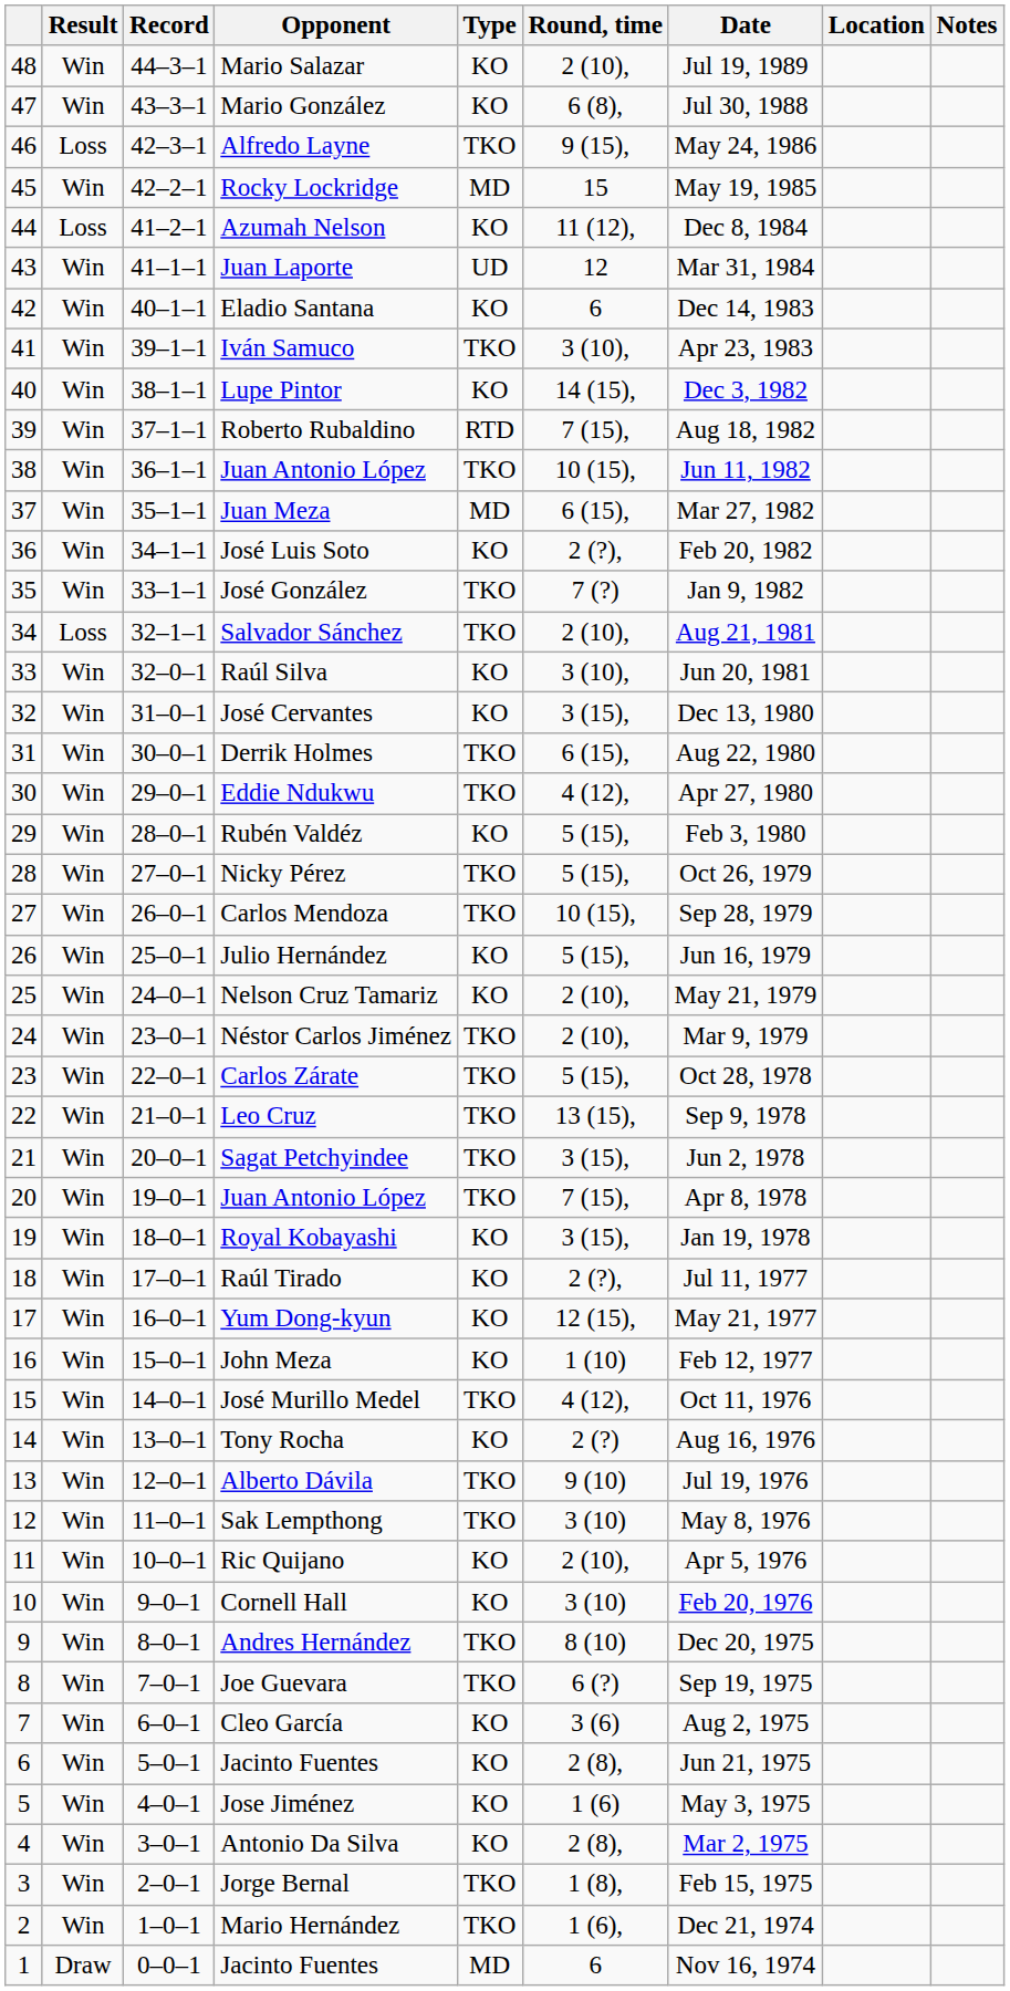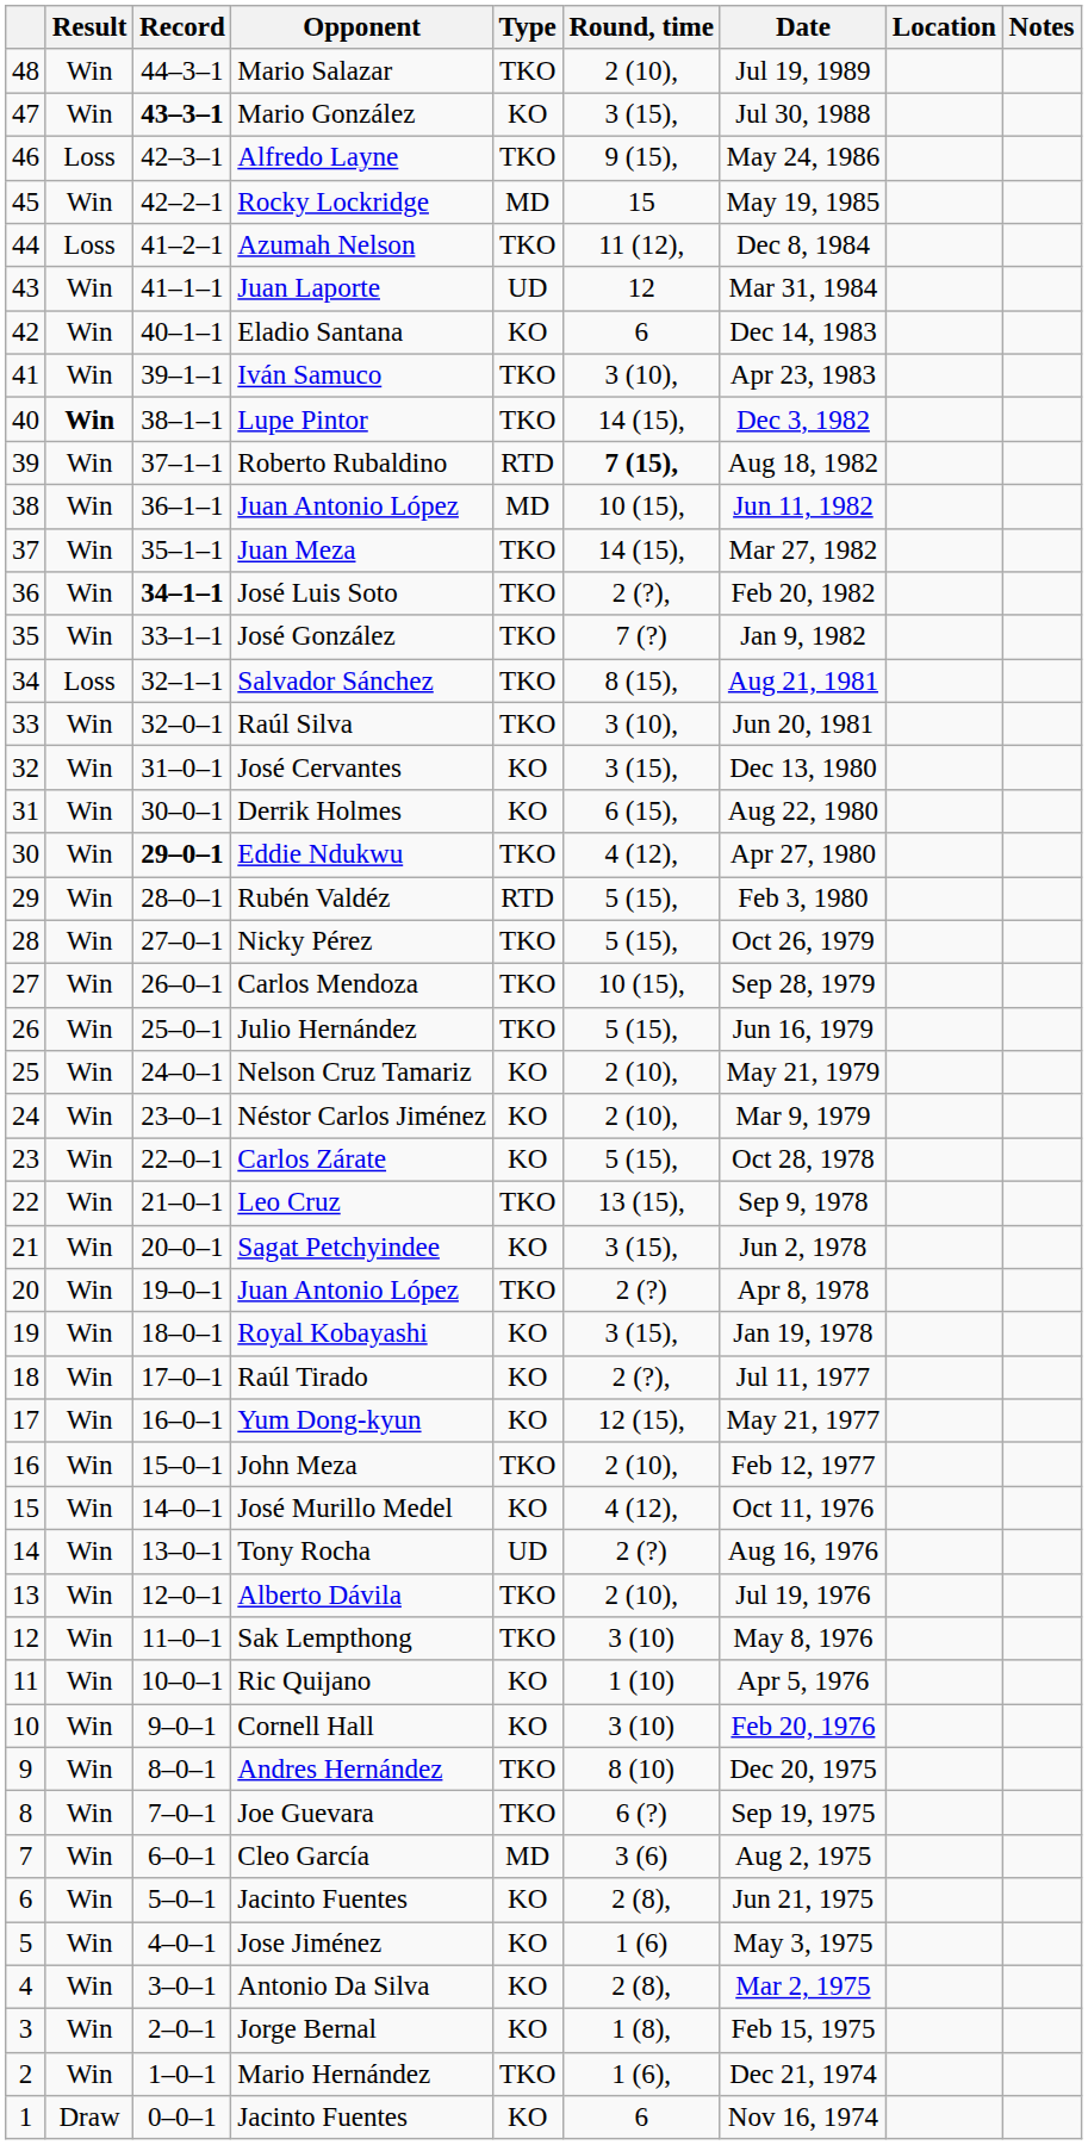 <table class=wikitable style=text-align:center>
 <tr>
 <th></th>
 <th>Result</th>
 <th>Record</th>
 <th>Opponent</th>
 <th>Type</th>
 <th>Round, time</th>
 <th>Date</th>
 <th>Location</th>
 <th>Notes</th>
 </tr>
 <tr>
 <td>48</td>
 <td>Win</td>
 <td>44–3–1</td>
 <td align=left>Mario Salazar</td>
-<td>KO</td>
+<td>TKO</td>
 <td>2 (10), </td>
 <td>Jul 19, 1989</td>
 <td align=left></td>
 <td align=left></td>
 </tr>
 <tr>
 <td>47</td>
 <td>Win</td>
-<td>43–3–1</td>
+<td><strong>43–3–1</strong></td>
 <td align=left>Mario González</td>
 <td>KO</td>
-<td>6 (8), </td>
+<td>3 (15), </td>
 <td>Jul 30, 1988</td>
 <td align=left></td>
 <td align=left></td>
 </tr>
 <tr>
 <td>46</td>
 <td>Loss</td>
 <td>42–3–1</td>
 <td align=left><a href='#'>Alfredo Layne</a></td>
 <td>TKO</td>
 <td>9 (15), </td>
 <td>May 24, 1986</td>
 <td align=left></td>
 <td align=left></td>
 </tr>
 <tr>
 <td>45</td>
 <td>Win</td>
 <td>42–2–1</td>
 <td align=left><a href='#'>Rocky Lockridge</a></td>
 <td>MD</td>
 <td>15</td>
 <td>May 19, 1985</td>
 <td align=left></td>
 <td align=left></td>
 </tr>
 <tr>
 <td>44</td>
 <td>Loss</td>
 <td>41–2–1</td>
 <td align=left><a href='#'>Azumah Nelson</a></td>
-<td>KO</td>
+<td>TKO</td>
 <td>11 (12), </td>
 <td>Dec 8, 1984</td>
 <td align=left></td>
 <td align=left></td>
 </tr>
 <tr>
 <td>43</td>
 <td>Win</td>
 <td>41–1–1</td>
 <td align=left><a href='#'>Juan Laporte</a></td>
 <td>UD</td>
 <td>12</td>
 <td>Mar 31, 1984</td>
 <td align=left></td>
 <td align=left></td>
 </tr>
 <tr>
 <td>42</td>
 <td>Win</td>
 <td>40–1–1</td>
 <td align=left>Eladio Santana</td>
 <td>KO</td>
 <td>6</td>
 <td>Dec 14, 1983</td>
 <td align=left></td>
 <td align=left></td>
 </tr>
 <tr>
 <td>41</td>
 <td>Win</td>
 <td>39–1–1</td>
 <td align=left><a href='#'>Iván Samuco</a></td>
 <td>TKO</td>
 <td>3 (10), </td>
 <td>Apr 23, 1983</td>
 <td align=left></td>
 <td align=left></td>
 </tr>
 <tr>
 <td>40</td>
-<td>Win</td>
+<td><strong>Win</strong></td>
 <td>38–1–1</td>
 <td align=left><a href='#'>Lupe Pintor</a></td>
-<td>KO</td>
+<td>TKO</td>
 <td>14 (15), </td>
 <td><a href='#'>Dec 3, 1982</a></td>
 <td align=left></td>
 <td align=left></td>
 </tr>
 <tr>
 <td>39</td>
 <td>Win</td>
 <td>37–1–1</td>
 <td align=left>Roberto Rubaldino</td>
 <td>RTD</td>
-<td>7 (15), </td>
+<td><strong>7 (15), </strong></td>
 <td>Aug 18, 1982</td>
 <td align=left></td>
 <td align=left></td>
 </tr>
 <tr>
 <td>38</td>
 <td>Win</td>
 <td>36–1–1</td>
 <td align=left><a href='#'>Juan Antonio López</a></td>
-<td>TKO</td>
+<td>MD</td>
 <td>10 (15), </td>
 <td><a href='#'>Jun 11, 1982</a></td>
 <td align=left></td>
 <td align=left></td>
 </tr>
 <tr>
 <td>37</td>
 <td>Win</td>
 <td>35–1–1</td>
 <td align=left><a href='#'>Juan Meza</a></td>
-<td>MD</td>
-<td>6 (15), </td>
+<td>TKO</td>
+<td>14 (15), </td>
 <td>Mar 27, 1982</td>
 <td align=left></td>
 <td align=left></td>
 </tr>
 <tr>
 <td>36</td>
 <td>Win</td>
-<td>34–1–1</td>
+<td><strong>34–1–1</strong></td>
 <td align=left>José Luis Soto</td>
-<td>KO</td>
+<td>TKO</td>
 <td>2 (?), </td>
 <td>Feb 20, 1982</td>
 <td align=left></td>
 <td align=left></td>
 </tr>
 <tr>
 <td>35</td>
 <td>Win</td>
 <td>33–1–1</td>
 <td align=left>José González</td>
 <td>TKO</td>
 <td>7 (?)</td>
 <td>Jan 9, 1982</td>
 <td align=left></td>
 <td align=left></td>
 </tr>
 <tr>
 <td>34</td>
 <td>Loss</td>
 <td>32–1–1</td>
 <td align=left><a href='#'>Salvador Sánchez</a></td>
 <td>TKO</td>
-<td>2 (10), </td>
+<td>8 (15), </td>
 <td><a href='#'>Aug 21, 1981</a></td>
 <td align=left></td>
 <td align=left></td>
 </tr>
 <tr>
 <td>33</td>
 <td>Win</td>
 <td>32–0–1</td>
 <td align=left>Raúl Silva</td>
-<td>KO</td>
+<td>TKO</td>
 <td>3 (10), </td>
 <td>Jun 20, 1981</td>
 <td align=left></td>
 <td align=left></td>
 </tr>
 <tr>
 <td>32</td>
 <td>Win</td>
 <td>31–0–1</td>
 <td align=left>José Cervantes</td>
 <td>KO</td>
 <td>3 (15), </td>
 <td>Dec 13, 1980</td>
 <td align=left></td>
 <td align=left></td>
 </tr>
 <tr>
 <td>31</td>
 <td>Win</td>
 <td>30–0–1</td>
 <td align=left>Derrik Holmes</td>
-<td>TKO</td>
+<td>KO</td>
 <td>6 (15), </td>
 <td>Aug 22, 1980</td>
 <td align=left></td>
 <td align=left></td>
 </tr>
 <tr>
 <td>30</td>
 <td>Win</td>
-<td>29–0–1</td>
+<td><strong>29–0–1</strong></td>
 <td align=left><a href='#'>Eddie Ndukwu</a></td>
 <td>TKO</td>
 <td>4 (12), </td>
 <td>Apr 27, 1980</td>
 <td align=left></td>
 <td align=left></td>
 </tr>
 <tr>
 <td>29</td>
 <td>Win</td>
 <td>28–0–1</td>
 <td align=left>Rubén Valdéz</td>
-<td>KO</td>
+<td>RTD</td>
 <td>5 (15), </td>
 <td>Feb 3, 1980</td>
 <td align=left></td>
 <td align=left></td>
 </tr>
 <tr>
 <td>28</td>
 <td>Win</td>
 <td>27–0–1</td>
 <td align=left>Nicky Pérez</td>
 <td>TKO</td>
 <td>5 (15), </td>
 <td>Oct 26, 1979</td>
 <td align=left></td>
 <td align=left></td>
 </tr>
 <tr>
 <td>27</td>
 <td>Win</td>
 <td>26–0–1</td>
 <td align=left>Carlos Mendoza</td>
 <td>TKO</td>
 <td>10 (15), </td>
 <td>Sep 28, 1979</td>
 <td align=left></td>
 <td align=left></td>
 </tr>
 <tr>
 <td>26</td>
 <td>Win</td>
 <td>25–0–1</td>
 <td align=left>Julio Hernández</td>
-<td>KO</td>
+<td>TKO</td>
 <td>5 (15), </td>
 <td>Jun 16, 1979</td>
 <td align=left></td>
 <td align=left></td>
 </tr>
 <tr>
 <td>25</td>
 <td>Win</td>
 <td>24–0–1</td>
 <td align=left>Nelson Cruz Tamariz</td>
 <td>KO</td>
 <td>2 (10), </td>
 <td>May 21, 1979</td>
 <td align=left></td>
 <td align=left></td>
 </tr>
 <tr>
 <td>24</td>
 <td>Win</td>
 <td>23–0–1</td>
 <td align=left>Néstor Carlos Jiménez</td>
-<td>TKO</td>
+<td>KO</td>
 <td>2 (10), </td>
 <td>Mar 9, 1979</td>
 <td align=left></td>
 <td align=left></td>
 </tr>
 <tr>
 <td>23</td>
 <td>Win</td>
 <td>22–0–1</td>
 <td align=left><a href='#'>Carlos Zárate</a></td>
-<td>TKO</td>
+<td>KO</td>
 <td>5 (15), </td>
 <td>Oct 28, 1978</td>
 <td align=left></td>
 <td align=left></td>
 </tr>
 <tr>
 <td>22</td>
 <td>Win</td>
 <td>21–0–1</td>
 <td align=left><a href='#'>Leo Cruz</a></td>
 <td>TKO</td>
 <td>13 (15), </td>
 <td>Sep 9, 1978</td>
 <td align=left></td>
 <td align=left></td>
 </tr>
 <tr>
 <td>21</td>
 <td>Win</td>
 <td>20–0–1</td>
 <td align=left><a href='#'>Sagat Petchyindee</a></td>
-<td>TKO</td>
+<td>KO</td>
 <td>3 (15), </td>
 <td>Jun 2, 1978</td>
 <td align=left></td>
 <td align=left></td>
 </tr>
 <tr>
 <td>20</td>
 <td>Win</td>
 <td>19–0–1</td>
 <td align=left><a href='#'>Juan Antonio López</a></td>
 <td>TKO</td>
-<td>7 (15), </td>
+<td>2 (?)</td>
 <td>Apr 8, 1978</td>
 <td align=left></td>
 <td align=left></td>
 </tr>
 <tr>
 <td>19</td>
 <td>Win</td>
 <td>18–0–1</td>
 <td align=left><a href='#'>Royal Kobayashi</a></td>
 <td>KO</td>
 <td>3 (15), </td>
 <td>Jan 19, 1978</td>
 <td align=left></td>
 <td align=left></td>
 </tr>
 <tr>
 <td>18</td>
 <td>Win</td>
 <td>17–0–1</td>
 <td align=left>Raúl Tirado</td>
 <td>KO</td>
 <td>2 (?), </td>
 <td>Jul 11, 1977</td>
 <td align=left></td>
 <td align=left></td>
 </tr>
 <tr>
 <td>17</td>
 <td>Win</td>
 <td>16–0–1</td>
 <td align=left><a href='#'>Yum Dong-kyun</a></td>
 <td>KO</td>
 <td>12 (15), </td>
 <td>May 21, 1977</td>
 <td align=left></td>
 <td align=left></td>
 </tr>
 <tr>
 <td>16</td>
 <td>Win</td>
 <td>15–0–1</td>
 <td align=left>John Meza</td>
-<td>KO</td>
-<td>1 (10)</td>
+<td>TKO</td>
+<td>2 (10), </td>
 <td>Feb 12, 1977</td>
 <td align=left></td>
 <td align=left></td>
 </tr>
 <tr>
 <td>15</td>
 <td>Win</td>
 <td>14–0–1</td>
 <td align=left>José Murillo Medel</td>
-<td>TKO</td>
+<td>KO</td>
 <td>4 (12), </td>
 <td>Oct 11, 1976</td>
 <td align=left></td>
 <td align=left></td>
 </tr>
 <tr>
 <td>14</td>
 <td>Win</td>
 <td>13–0–1</td>
 <td align=left>Tony Rocha</td>
-<td>KO</td>
+<td>UD</td>
 <td>2 (?)</td>
 <td>Aug 16, 1976</td>
 <td align=left></td>
 <td align=left></td>
 </tr>
 <tr>
 <td>13</td>
 <td>Win</td>
 <td>12–0–1</td>
 <td align=left><a href='#'>Alberto Dávila</a></td>
 <td>TKO</td>
-<td>9 (10)</td>
+<td>2 (10), </td>
 <td>Jul 19, 1976</td>
 <td align=left></td>
 <td align=left></td>
 </tr>
 <tr>
 <td>12</td>
 <td>Win</td>
 <td>11–0–1</td>
 <td align=left>Sak Lempthong</td>
 <td>TKO</td>
 <td>3 (10)</td>
 <td>May 8, 1976</td>
 <td align=left></td>
 <td align=left></td>
 </tr>
 <tr>
 <td>11</td>
 <td>Win</td>
 <td>10–0–1</td>
 <td align=left>Ric Quijano</td>
 <td>KO</td>
-<td>2 (10), </td>
+<td>1 (10)</td>
 <td>Apr 5, 1976</td>
 <td align=left></td>
 <td align=left></td>
 </tr>
 <tr>
 <td>10</td>
 <td>Win</td>
 <td>9–0–1</td>
 <td align=left>Cornell Hall</td>
 <td>KO</td>
 <td>3 (10)</td>
 <td><a href='#'>Feb 20, 1976</a></td>
 <td align=left></td>
 <td align=left></td>
 </tr>
 <tr>
 <td>9</td>
 <td>Win</td>
 <td>8–0–1</td>
 <td align=left><a href='#'>Andres Hernández</a></td>
 <td>TKO</td>
 <td>8 (10)</td>
 <td>Dec 20, 1975</td>
 <td align=left></td>
 <td align=left></td>
 </tr>
 <tr>
 <td>8</td>
 <td>Win</td>
 <td>7–0–1</td>
 <td align=left>Joe Guevara</td>
 <td>TKO</td>
 <td>6 (?)</td>
 <td>Sep 19, 1975</td>
 <td align=left></td>
 <td align=left></td>
 </tr>
 <tr>
 <td>7</td>
 <td>Win</td>
 <td>6–0–1</td>
 <td align=left>Cleo García</td>
-<td>KO</td>
+<td>MD</td>
 <td>3 (6)</td>
 <td>Aug 2, 1975</td>
 <td align=left></td>
 <td align=left></td>
 </tr>
 <tr>
 <td>6</td>
 <td>Win</td>
 <td>5–0–1</td>
 <td align=left>Jacinto Fuentes</td>
 <td>KO</td>
 <td>2 (8), </td>
 <td>Jun 21, 1975</td>
 <td align=left></td>
 <td align=left></td>
 </tr>
 <tr>
 <td>5</td>
 <td>Win</td>
 <td>4–0–1</td>
 <td align=left>Jose Jiménez</td>
 <td>KO</td>
 <td>1 (6)</td>
 <td>May 3, 1975</td>
 <td align=left></td>
 <td align=left></td>
 </tr>
 <tr>
 <td>4</td>
 <td>Win</td>
 <td>3–0–1</td>
 <td align=left>Antonio Da Silva</td>
 <td>KO</td>
 <td>2 (8), </td>
 <td><a href='#'>Mar 2, 1975</a></td>
 <td align=left></td>
 <td align=left></td>
 </tr>
 <tr>
 <td>3</td>
 <td>Win</td>
 <td>2–0–1</td>
 <td align=left>Jorge Bernal</td>
-<td>TKO</td>
+<td>KO</td>
 <td>1 (8), </td>
 <td>Feb 15, 1975</td>
 <td align=left></td>
 <td align=left></td>
 </tr>
 <tr>
 <td>2</td>
 <td>Win</td>
 <td>1–0–1</td>
 <td align=left>Mario Hernández</td>
 <td>TKO</td>
 <td>1 (6), </td>
 <td>Dec 21, 1974</td>
 <td align=left></td>
 <td align=left></td>
 </tr>
 <tr>
 <td>1</td>
 <td>Draw</td>
 <td>0–0–1</td>
 <td align=left>Jacinto Fuentes</td>
-<td>MD</td>
+<td>KO</td>
 <td>6</td>
 <td>Nov 16, 1974</td>
 <td align=left></td>
 <td align=left></td>
 </tr>
 </table>
